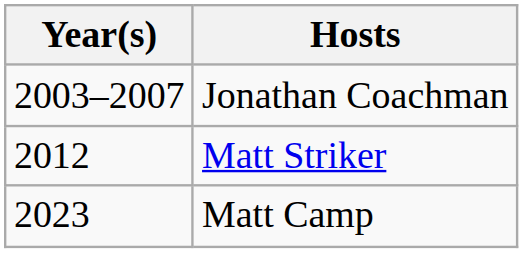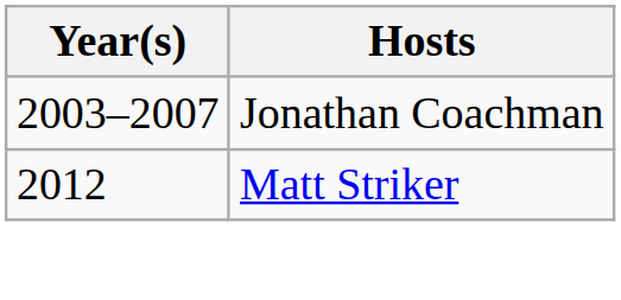 <table class="wikitable">
 <tr>
 <th>Year(s)</th>
 <th>Hosts</th>
 </tr>
 <tr>
 <td>2003–2007</td>
 <td>Jonathan Coachman</td>
 </tr>
 <tr>
 <td>2012</td>
 <td><a href='#'>Matt Striker</a></td>
 </tr>
-<tr>
-<td>2023</td>
-<td>Matt Camp</td>
-</tr>
 </table>
